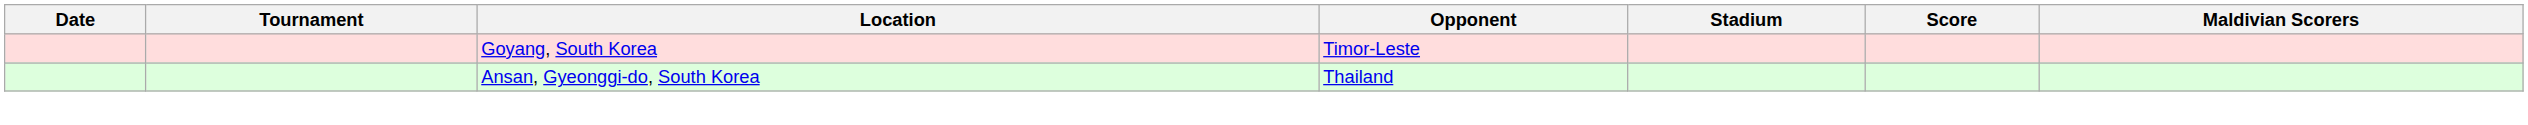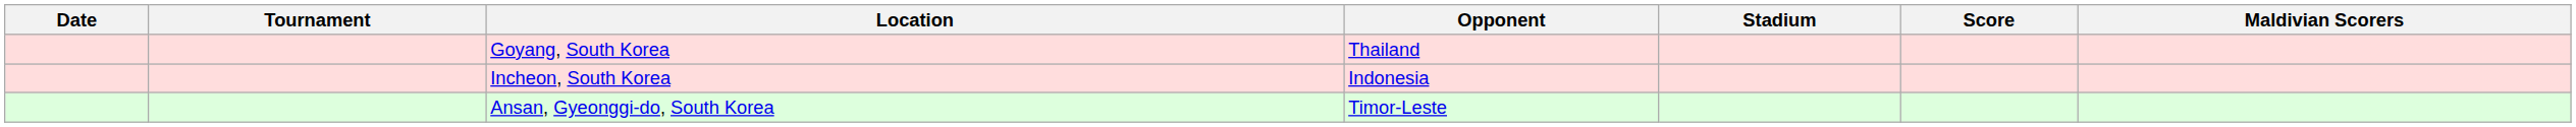 <table class="wikitable collapsible collapsed"  style="width:100%; font-size:90%;">
 <tr>
 <th>Date</th>
 <th>Tournament</th>
 <th>Location</th>
 <th>Opponent</th>
 <th>Stadium</th>
 <th>Score</th>
 <th>Maldivian Scorers</th>
 </tr>
 <tr bgcolor="#ffdddd">
 <td></td>
 <td></td>
 <td> <a href='#'>Goyang</a>, <a href='#'>South Korea</a></td>
-<td> <a href='#'>Timor-Leste</a></td>
+<td> <a href='#'>Thailand</a></td>
+<td></td>
+<td></td>
+<td></td>
+</tr>
+<tr bgcolor="#ffdddd">
+<td></td>
+<td></td>
+<td> <a href='#'>Incheon</a>, <a href='#'>South Korea</a></td>
+<td> <a href='#'>Indonesia</a></td>
 <td></td>
 <td></td>
 <td></td>
 </tr>
 <tr bgcolor="#ddffdd">
 <td></td>
 <td></td>
 <td> <a href='#'>Ansan</a>, <a href='#'>Gyeonggi-do</a>, <a href='#'>South Korea</a></td>
-<td> <a href='#'>Thailand</a></td>
+<td> <a href='#'>Timor-Leste</a></td>
 <td></td>
 <td></td>
 <td></td>
 </tr>
 </table>
